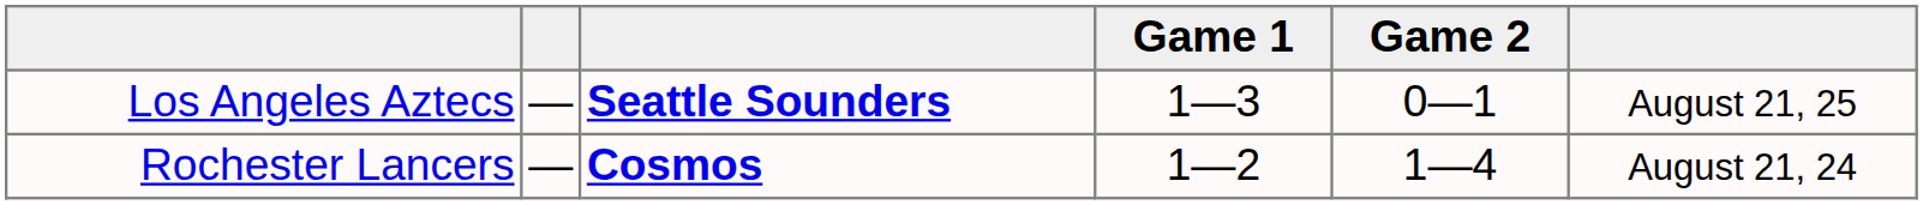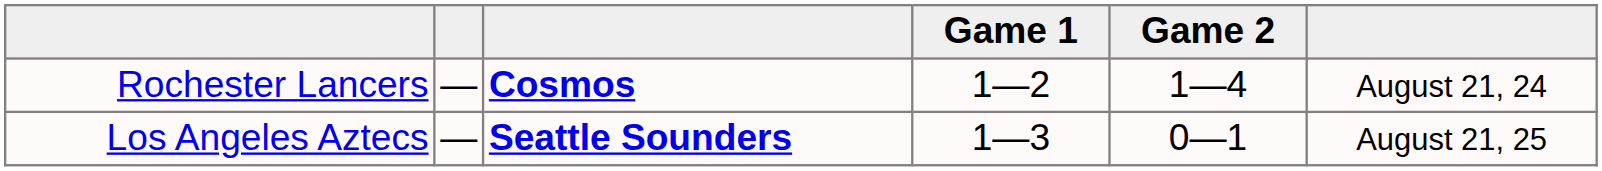 <table style=border-collapse:collapse border=1 cellspacing=0 cellpadding=2>
 <tr align=center bgcolor=#efefef>
 <th width=180></th>
 <th width=5></th>
 <th width=180></th>
 <th width=80>Game 1</th>
 <th width=80>Game 2</th>
 <td width=120></td>
 </tr>
 <tr align=center bgcolor=fffafa>
+<td align=right><a href='#'>Rochester Lancers</a></td>
+<td>—</td>
+<td align=left><strong><a href='#'>Cosmos</a></strong></td>
+<td>1—2</td>
+<td>1—4</td>
+<td><small>August 21, 24</small></td>
+</tr>
+<tr align=center bgcolor=fffafa>
 <td align=right><a href='#'>Los Angeles Aztecs</a></td>
 <td>—</td>
 <td align=left><strong><a href='#'>Seattle Sounders</a></strong></td>
 <td>1—3</td>
 <td>0—1</td>
 <td><small>August 21, 25</small></td>
 </tr>
-<tr align=center bgcolor=fffafa>
-<td align=right><a href='#'>Rochester Lancers</a></td>
-<td>—</td>
-<td align=left><strong><a href='#'>Cosmos</a></strong></td>
-<td>1—2</td>
-<td>1—4</td>
-<td><small>August 21, 24</small></td>
-</tr>
 </table>
